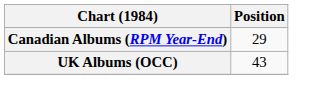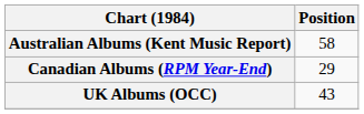 <table class="wikitable plainrowheaders" style="text-align:center;">
 <tr>
 <th scope="col">Chart (1984)</th>
 <th scope="col">Position</th>
+</tr>
+<tr>
+<th scope="row">Australian Albums (Kent Music Report)</th>
+<td>58</td>
 </tr>
 <tr>
 <th scope="row">Canadian Albums (<em><a href='#'>RPM Year-End</a></em>)</th>
 <td>29</td>
 </tr>
 <tr>
 <th scope="row">UK Albums (OCC)</th>
 <td>43</td>
 </tr>
 <tr>
 </tr>
 </table>
